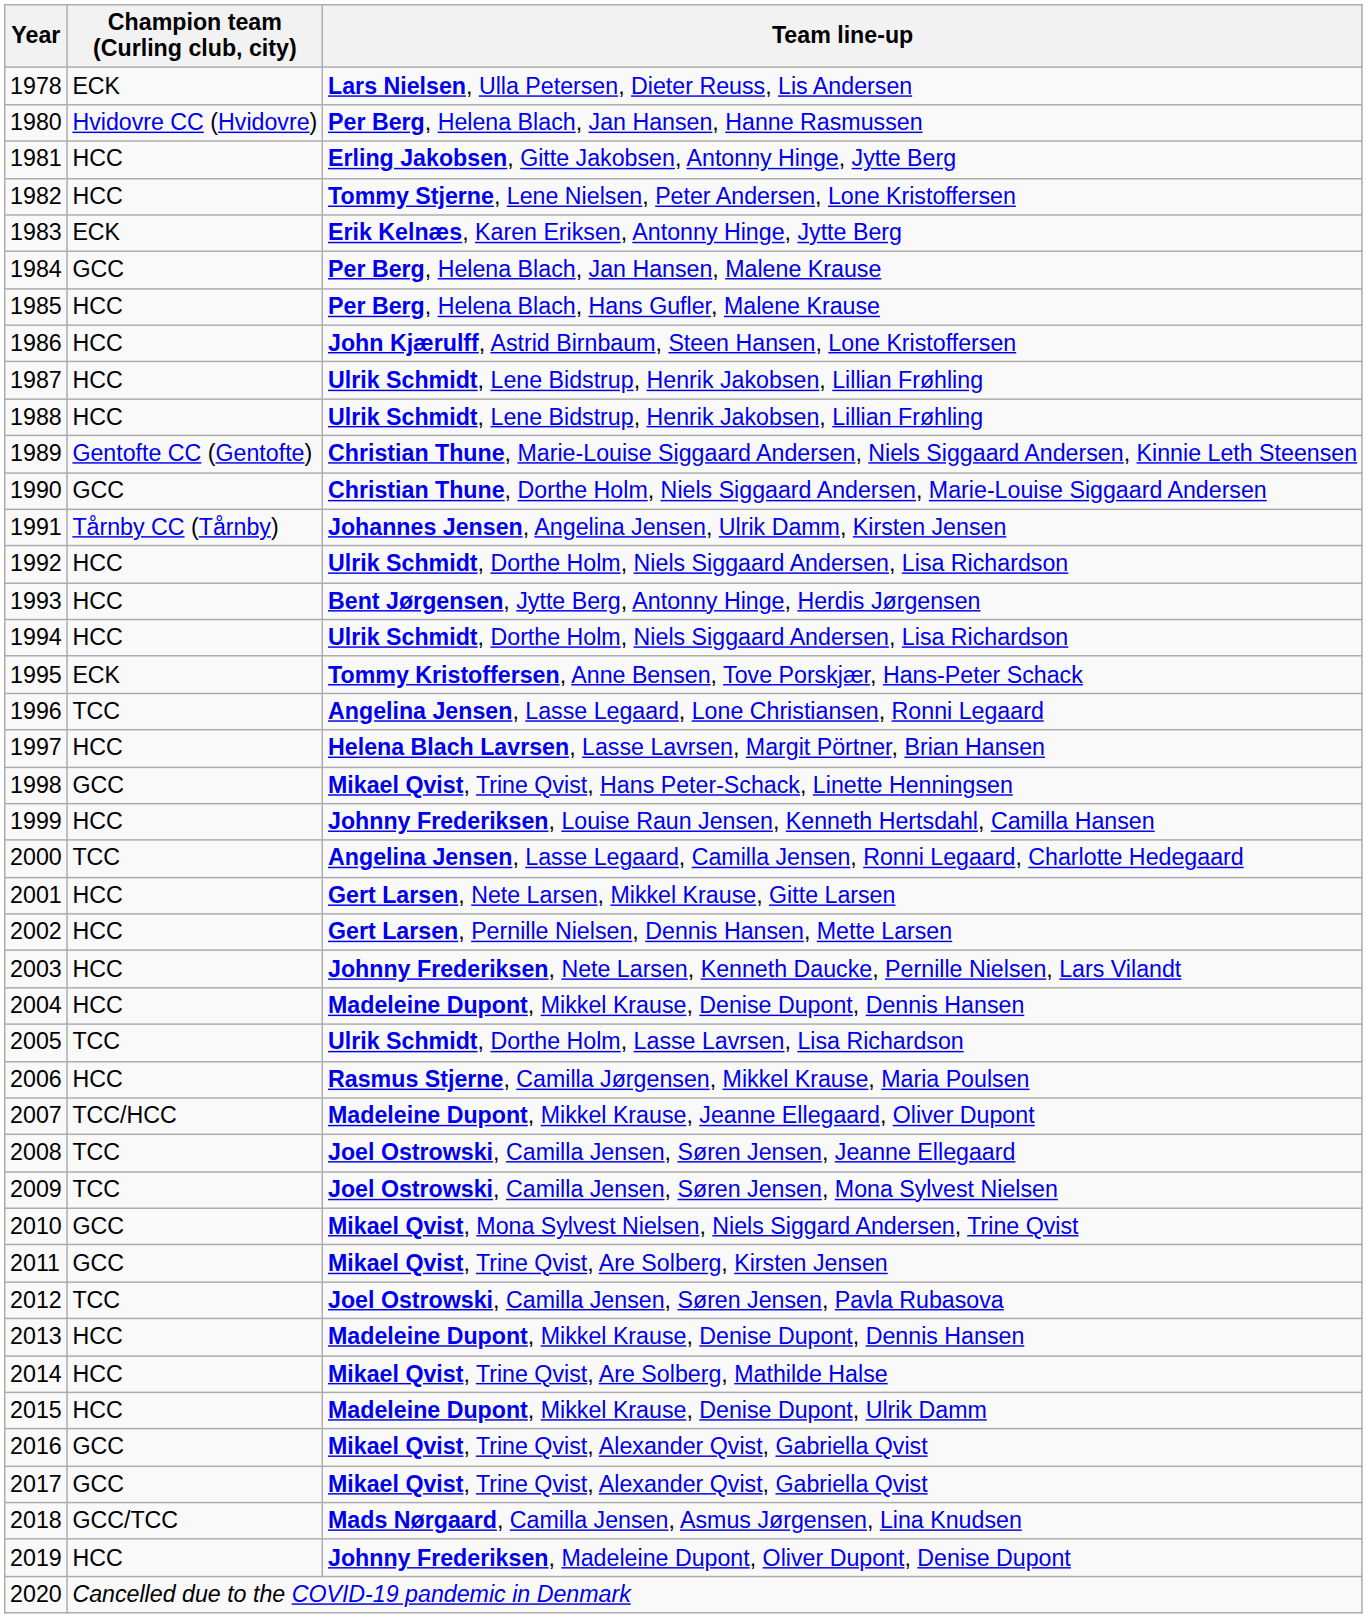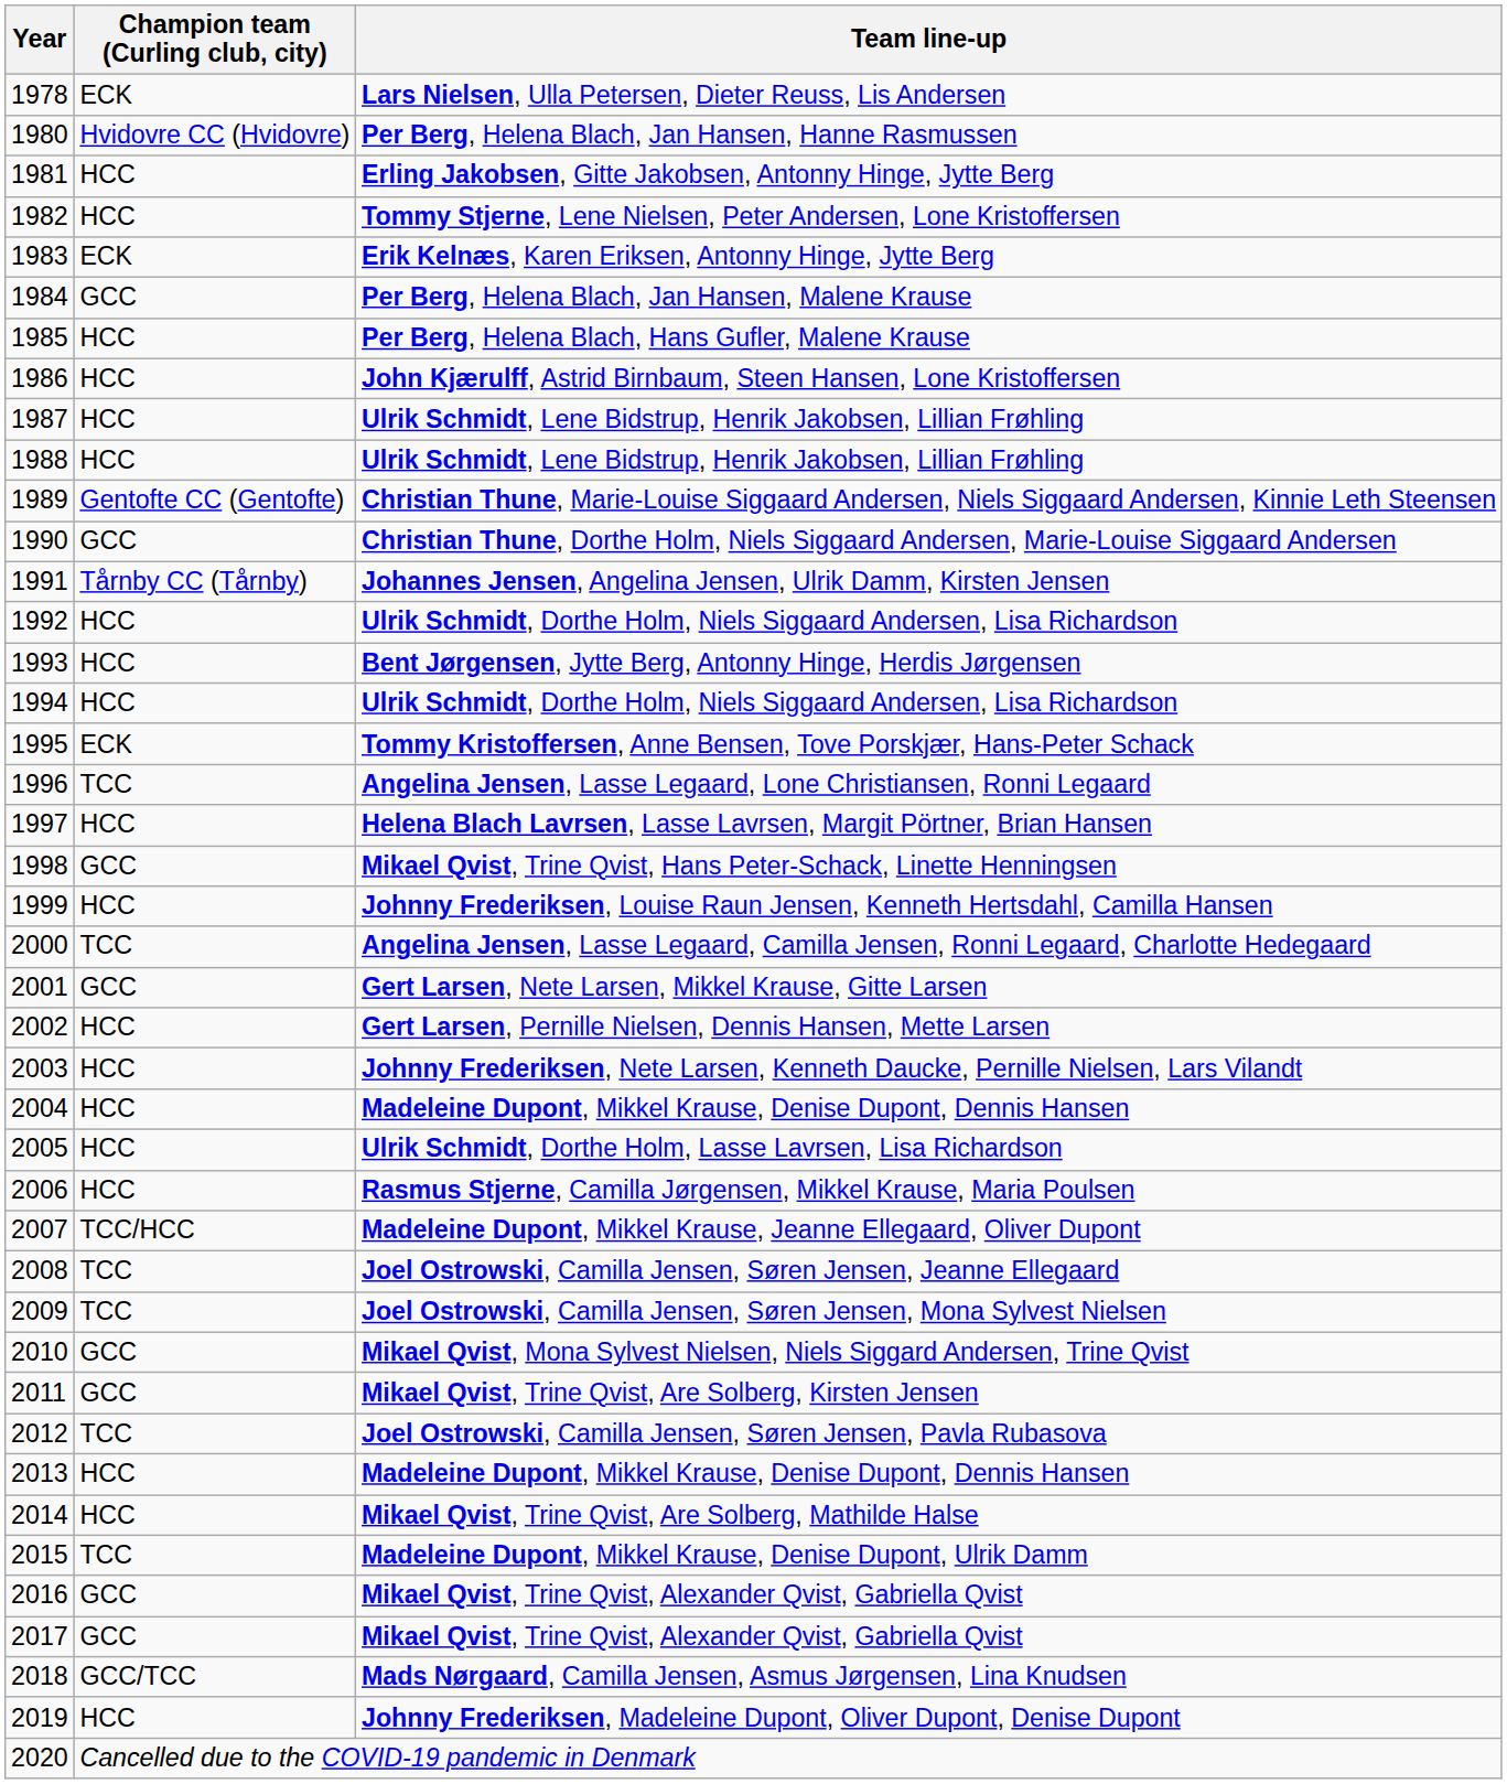 <table class="wikitable">
 <tr>
 <th>Year</th>
 <th>Champion team<br>(Curling club, city)</th>
 <th>Team line-up</th>
 </tr>
 <tr>
 <td>1978</td>
 <td>ECK</td>
 <td><strong><a href='#'>Lars Nielsen</a></strong>, <a href='#'>Ulla Petersen</a>, <a href='#'>Dieter Reuss</a>, <a href='#'>Lis Andersen</a></td>
 </tr>
 <tr>
 <td>1980</td>
 <td><a href='#'>Hvidovre CC</a> (<a href='#'>Hvidovre</a>)</td>
 <td><strong><a href='#'>Per Berg</a></strong>, <a href='#'>Helena Blach</a>, <a href='#'>Jan Hansen</a>, <a href='#'>Hanne Rasmussen</a></td>
 </tr>
 <tr>
 <td>1981</td>
 <td>HCC</td>
 <td><strong><a href='#'>Erling Jakobsen</a></strong>, <a href='#'>Gitte Jakobsen</a>, <a href='#'>Antonny Hinge</a>, <a href='#'>Jytte Berg</a></td>
 </tr>
 <tr>
 <td>1982</td>
 <td>HCC</td>
 <td><strong><a href='#'>Tommy Stjerne</a></strong>, <a href='#'>Lene Nielsen</a>, <a href='#'>Peter Andersen</a>, <a href='#'>Lone Kristoffersen</a></td>
 </tr>
 <tr>
 <td>1983</td>
 <td>ECK</td>
 <td><strong><a href='#'>Erik Kelnæs</a></strong>, <a href='#'>Karen Eriksen</a>, <a href='#'>Antonny Hinge</a>, <a href='#'>Jytte Berg</a></td>
 </tr>
 <tr>
 <td>1984</td>
 <td>GCC</td>
 <td><strong><a href='#'>Per Berg</a></strong>, <a href='#'>Helena Blach</a>, <a href='#'>Jan Hansen</a>, <a href='#'>Malene Krause</a></td>
 </tr>
 <tr>
 <td>1985</td>
 <td>HCC</td>
 <td><strong><a href='#'>Per Berg</a></strong>, <a href='#'>Helena Blach</a>, <a href='#'>Hans Gufler</a>, <a href='#'>Malene Krause</a></td>
 </tr>
 <tr>
 <td>1986</td>
 <td>HCC</td>
 <td><strong><a href='#'>John Kjærulff</a></strong>, <a href='#'>Astrid Birnbaum</a>, <a href='#'>Steen Hansen</a>, <a href='#'>Lone Kristoffersen</a></td>
 </tr>
 <tr>
 <td>1987</td>
 <td>HCC</td>
 <td><strong><a href='#'>Ulrik Schmidt</a></strong>, <a href='#'>Lene Bidstrup</a>, <a href='#'>Henrik Jakobsen</a>, <a href='#'>Lillian Frøhling</a></td>
 </tr>
 <tr>
 <td>1988</td>
 <td>HCC</td>
 <td><strong><a href='#'>Ulrik Schmidt</a></strong>, <a href='#'>Lene Bidstrup</a>, <a href='#'>Henrik Jakobsen</a>, <a href='#'>Lillian Frøhling</a></td>
 </tr>
 <tr>
 <td>1989</td>
 <td><a href='#'>Gentofte CC</a> (<a href='#'>Gentofte</a>)</td>
 <td><strong><a href='#'>Christian Thune</a></strong>, <a href='#'>Marie-Louise Siggaard Andersen</a>, <a href='#'>Niels Siggaard Andersen</a>, <a href='#'>Kinnie Leth Steensen</a></td>
 </tr>
 <tr>
 <td>1990</td>
 <td>GCC</td>
 <td><strong><a href='#'>Christian Thune</a></strong>, <a href='#'>Dorthe Holm</a>, <a href='#'>Niels Siggaard Andersen</a>, <a href='#'>Marie-Louise Siggaard Andersen</a></td>
 </tr>
 <tr>
 <td>1991</td>
 <td><a href='#'>Tårnby CC</a> (<a href='#'>Tårnby</a>)</td>
 <td><strong><a href='#'>Johannes Jensen</a></strong>, <a href='#'>Angelina Jensen</a>, <a href='#'>Ulrik Damm</a>, <a href='#'>Kirsten Jensen</a></td>
 </tr>
 <tr>
 <td>1992</td>
 <td>HCC</td>
 <td><strong><a href='#'>Ulrik Schmidt</a></strong>, <a href='#'>Dorthe Holm</a>, <a href='#'>Niels Siggaard Andersen</a>, <a href='#'>Lisa Richardson</a></td>
 </tr>
 <tr>
 <td>1993</td>
 <td>HCC</td>
 <td><strong><a href='#'>Bent Jørgensen</a></strong>, <a href='#'>Jytte Berg</a>, <a href='#'>Antonny Hinge</a>, <a href='#'>Herdis Jørgensen</a></td>
 </tr>
 <tr>
 <td>1994</td>
 <td>HCC</td>
 <td><strong><a href='#'>Ulrik Schmidt</a></strong>, <a href='#'>Dorthe Holm</a>, <a href='#'>Niels Siggaard Andersen</a>, <a href='#'>Lisa Richardson</a></td>
 </tr>
 <tr>
 <td>1995</td>
 <td>ECK</td>
 <td><strong><a href='#'>Tommy Kristoffersen</a></strong>, <a href='#'>Anne Bensen</a>, <a href='#'>Tove Porskjær</a>, <a href='#'>Hans-Peter Schack</a></td>
 </tr>
 <tr>
 <td>1996</td>
 <td>TCC</td>
 <td><strong><a href='#'>Angelina Jensen</a></strong>, <a href='#'>Lasse Legaard</a>, <a href='#'>Lone Christiansen</a>, <a href='#'>Ronni Legaard</a></td>
 </tr>
 <tr>
 <td>1997</td>
 <td>HCC</td>
 <td><strong><a href='#'>Helena Blach Lavrsen</a></strong>, <a href='#'>Lasse Lavrsen</a>, <a href='#'>Margit Pörtner</a>, <a href='#'>Brian Hansen</a></td>
 </tr>
 <tr>
 <td>1998</td>
 <td>GCC</td>
 <td><strong><a href='#'>Mikael Qvist</a></strong>, <a href='#'>Trine Qvist</a>, <a href='#'>Hans Peter-Schack</a>, <a href='#'>Linette Henningsen</a></td>
 </tr>
 <tr>
 <td>1999</td>
 <td>HCC</td>
 <td><strong><a href='#'>Johnny Frederiksen</a></strong>, <a href='#'>Louise Raun Jensen</a>, <a href='#'>Kenneth Hertsdahl</a>, <a href='#'>Camilla Hansen</a></td>
 </tr>
 <tr>
 <td>2000</td>
 <td>TCC</td>
 <td><strong><a href='#'>Angelina Jensen</a></strong>, <a href='#'>Lasse Legaard</a>, <a href='#'>Camilla Jensen</a>, <a href='#'>Ronni Legaard</a>, <a href='#'>Charlotte Hedegaard</a></td>
 </tr>
 <tr>
 <td>2001</td>
-<td>HCC</td>
+<td>GCC</td>
 <td><strong><a href='#'>Gert Larsen</a></strong>, <a href='#'>Nete Larsen</a>, <a href='#'>Mikkel Krause</a>, <a href='#'>Gitte Larsen</a></td>
 </tr>
 <tr>
 <td>2002</td>
 <td>HCC</td>
 <td><strong><a href='#'>Gert Larsen</a></strong>, <a href='#'>Pernille Nielsen</a>, <a href='#'>Dennis Hansen</a>, <a href='#'>Mette Larsen</a></td>
 </tr>
 <tr>
 <td>2003</td>
 <td>HCC</td>
 <td><strong><a href='#'>Johnny Frederiksen</a></strong>, <a href='#'>Nete Larsen</a>, <a href='#'>Kenneth Daucke</a>, <a href='#'>Pernille Nielsen</a>, <a href='#'>Lars Vilandt</a></td>
 </tr>
 <tr>
 <td>2004</td>
 <td>HCC</td>
 <td><strong><a href='#'>Madeleine Dupont</a></strong>, <a href='#'>Mikkel Krause</a>, <a href='#'>Denise Dupont</a>, <a href='#'>Dennis Hansen</a></td>
 </tr>
 <tr>
 <td>2005</td>
-<td>TCC</td>
+<td>HCC</td>
 <td><strong><a href='#'>Ulrik Schmidt</a></strong>, <a href='#'>Dorthe Holm</a>, <a href='#'>Lasse Lavrsen</a>, <a href='#'>Lisa Richardson</a></td>
 </tr>
 <tr>
 <td>2006</td>
 <td>HCC</td>
 <td><strong><a href='#'>Rasmus Stjerne</a></strong>, <a href='#'>Camilla Jørgensen</a>, <a href='#'>Mikkel Krause</a>, <a href='#'>Maria Poulsen</a></td>
 </tr>
 <tr>
 <td>2007</td>
 <td>TCC/HCC</td>
 <td><strong><a href='#'>Madeleine Dupont</a></strong>, <a href='#'>Mikkel Krause</a>, <a href='#'>Jeanne Ellegaard</a>, <a href='#'>Oliver Dupont</a></td>
 </tr>
 <tr>
 <td>2008</td>
 <td>TCC</td>
 <td><strong><a href='#'>Joel Ostrowski</a></strong>, <a href='#'>Camilla Jensen</a>, <a href='#'>Søren Jensen</a>, <a href='#'>Jeanne Ellegaard</a></td>
 </tr>
 <tr>
 <td>2009</td>
 <td>TCC</td>
 <td><strong><a href='#'>Joel Ostrowski</a></strong>, <a href='#'>Camilla Jensen</a>, <a href='#'>Søren Jensen</a>, <a href='#'>Mona Sylvest Nielsen</a></td>
 </tr>
 <tr>
 <td>2010</td>
 <td>GCC</td>
 <td><strong><a href='#'>Mikael Qvist</a></strong>, <a href='#'>Mona Sylvest Nielsen</a>, <a href='#'>Niels Siggard Andersen</a>, <a href='#'>Trine Qvist</a></td>
 </tr>
 <tr>
 <td>2011</td>
 <td>GCC</td>
 <td><strong><a href='#'>Mikael Qvist</a></strong>, <a href='#'>Trine Qvist</a>, <a href='#'>Are Solberg</a>, <a href='#'>Kirsten Jensen</a></td>
 </tr>
 <tr>
 <td>2012</td>
 <td>TCC</td>
 <td><strong><a href='#'>Joel Ostrowski</a></strong>, <a href='#'>Camilla Jensen</a>, <a href='#'>Søren Jensen</a>, <a href='#'>Pavla Rubasova</a></td>
 </tr>
 <tr>
 <td>2013</td>
 <td>HCC</td>
 <td><strong><a href='#'>Madeleine Dupont</a></strong>, <a href='#'>Mikkel Krause</a>, <a href='#'>Denise Dupont</a>, <a href='#'>Dennis Hansen</a></td>
 </tr>
 <tr>
 <td>2014</td>
 <td>HCC</td>
 <td><strong><a href='#'>Mikael Qvist</a></strong>, <a href='#'>Trine Qvist</a>, <a href='#'>Are Solberg</a>, <a href='#'>Mathilde Halse</a></td>
 </tr>
 <tr>
 <td>2015</td>
-<td>HCC</td>
+<td>TCC</td>
 <td><strong><a href='#'>Madeleine Dupont</a></strong>, <a href='#'>Mikkel Krause</a>, <a href='#'>Denise Dupont</a>, <a href='#'>Ulrik Damm</a></td>
 </tr>
 <tr>
 <td>2016</td>
 <td>GCC</td>
 <td><strong><a href='#'>Mikael Qvist</a></strong>, <a href='#'>Trine Qvist</a>, <a href='#'>Alexander Qvist</a>, <a href='#'>Gabriella Qvist</a></td>
 </tr>
 <tr>
 <td>2017</td>
 <td>GCC</td>
 <td><strong><a href='#'>Mikael Qvist</a></strong>, <a href='#'>Trine Qvist</a>, <a href='#'>Alexander Qvist</a>, <a href='#'>Gabriella Qvist</a></td>
 </tr>
 <tr>
 <td>2018</td>
 <td>GCC/TCC</td>
 <td><strong><a href='#'>Mads Nørgaard</a></strong>, <a href='#'>Camilla Jensen</a>, <a href='#'>Asmus Jørgensen</a>, <a href='#'>Lina Knudsen</a></td>
 </tr>
 <tr>
 <td>2019</td>
 <td>HCC</td>
 <td><strong><a href='#'>Johnny Frederiksen</a></strong>, <a href='#'>Madeleine Dupont</a>, <a href='#'>Oliver Dupont</a>, <a href='#'>Denise Dupont</a></td>
 </tr>
 <tr>
 <td>2020</td>
 <td colspan="2"><em>Cancelled due to the <a href='#'>COVID-19 pandemic in Denmark</a></em></td>
 </tr>
 </table>
